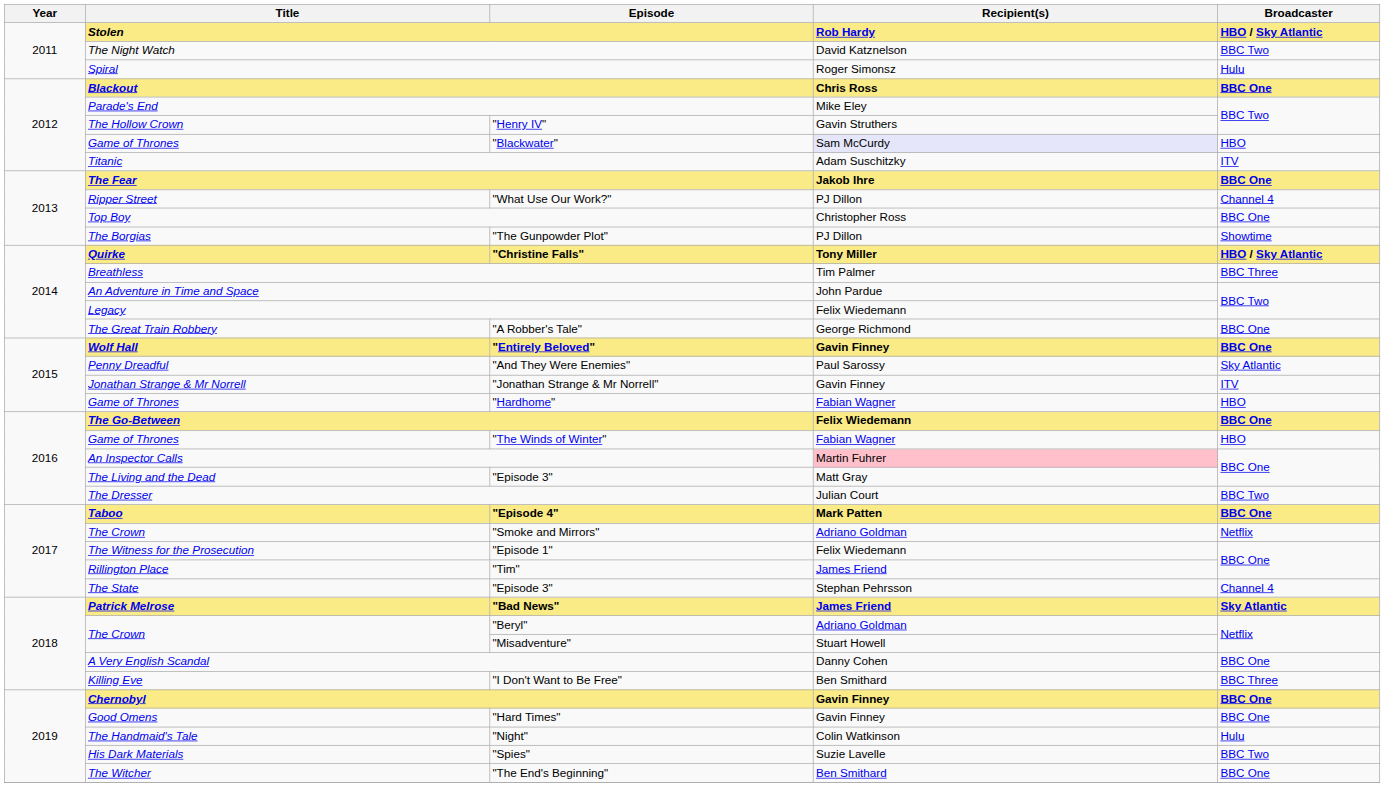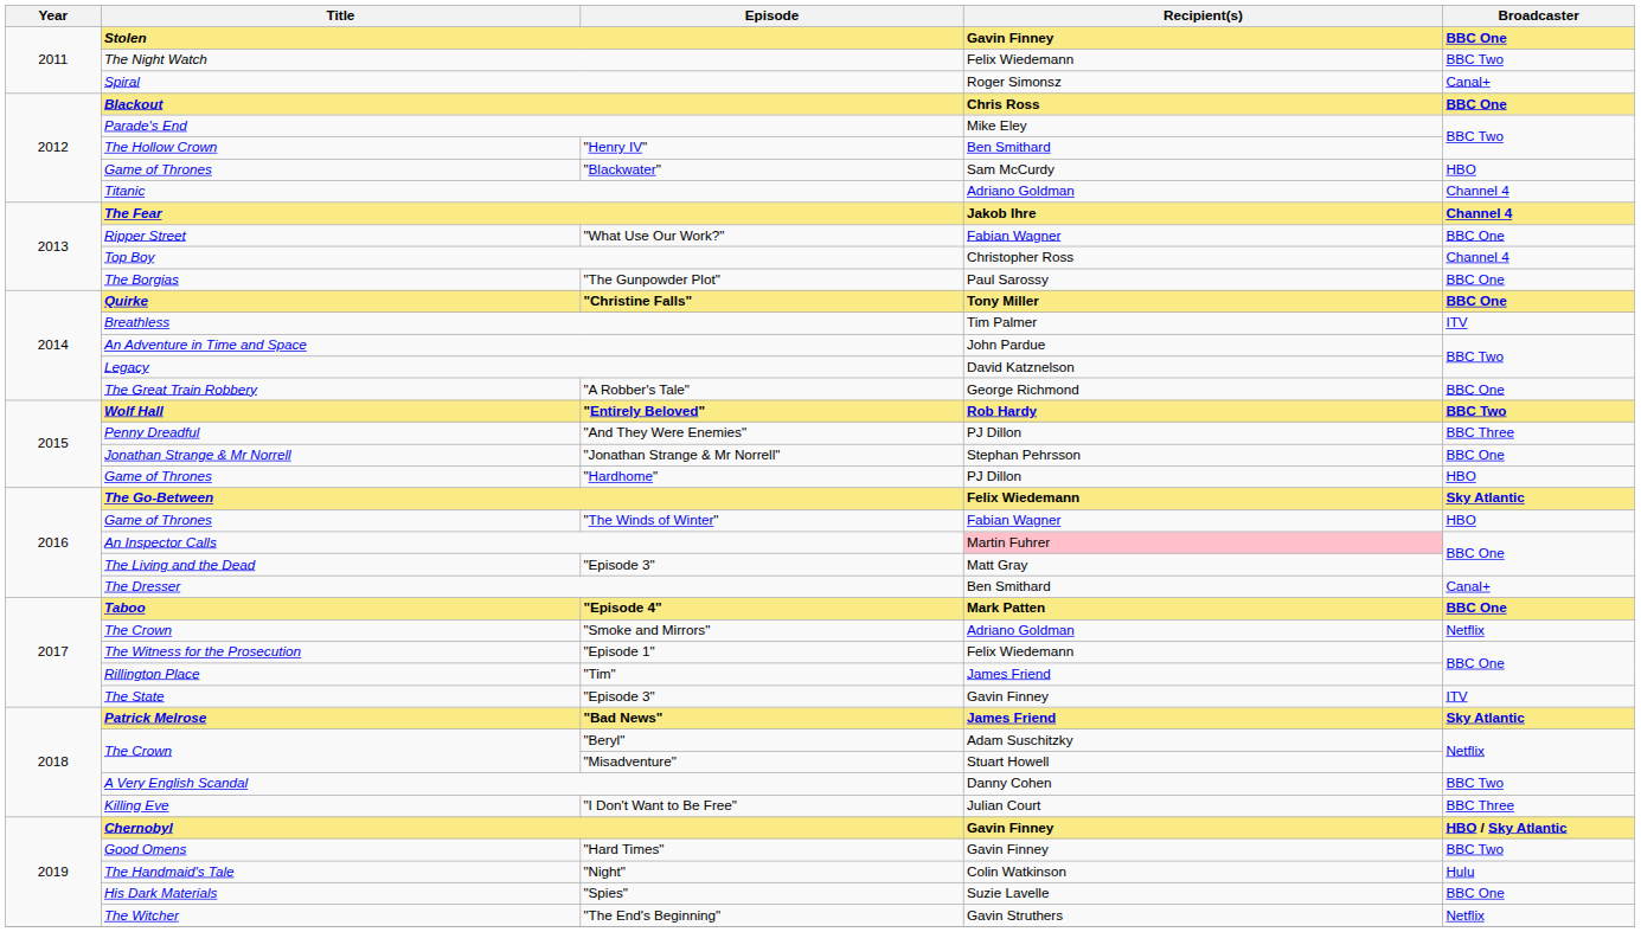 <table class="wikitable" width="95%">
 <tr>
 <th width=5%>Year</th>
 <th width=25%>Title</th>
 <th width=20%>Episode</th>
 <th width=25%><strong>Recipient(s)</strong></th>
 <th width=10%><strong>Broadcaster</strong></th>
 </tr>
 <tr>
 <td rowspan="3" style="text-align:center;">2011<br></td>
 <td colspan="2" style="background:#FAEB86;"><strong><em>Stolen</em></strong></td>
-<td style="background:#FAEB86;"><strong><a href='#'>Rob Hardy</a></strong></td>
-<td style="background:#FAEB86;"><strong><a href='#'>HBO</a> / <a href='#'>Sky Atlantic</a></strong></td>
+<td style="background:#FAEB86;"><strong>Gavin Finney</strong></td>
+<td style="background:#FAEB86;"><strong><a href='#'>BBC One</a></strong></td>
 </tr>
 <tr>
 <td colspan="2"><em>The Night Watch</em></td>
-<td>David Katznelson</td>
+<td>Felix Wiedemann</td>
 <td><a href='#'>BBC Two</a></td>
 </tr>
 <tr>
 <td colspan="2"><em><a href='#'>Spiral</a></em></td>
 <td>Roger Simonsz</td>
-<td><a href='#'>Hulu</a></td>
+<td><a href='#'>Canal+</a></td>
 </tr>
 <tr>
 <td rowspan="5" style="text-align:center;">2012</td>
 <td colspan="2" style="background:#FAEB86;"><strong><em><a href='#'>Blackout</a></em></strong></td>
 <td style="background:#FAEB86;"><strong>Chris Ross</strong></td>
 <td style="background:#FAEB86;"><strong><a href='#'>BBC One</a></strong></td>
 </tr>
 <tr>
 <td colspan="2"><em><a href='#'>Parade's End</a></em></td>
 <td>Mike Eley</td>
 <td rowspan="2"><a href='#'>BBC Two</a></td>
 </tr>
 <tr>
 <td><em><a href='#'>The Hollow Crown</a></em></td>
 <td>"<a href='#'>Henry IV</a>"</td>
-<td>Gavin Struthers</td>
+<td><a href='#'>Ben Smithard</a></td>
 </tr>
 <tr>
 <td><em><a href='#'>Game of Thrones</a></em></td>
 <td>"<a href='#'>Blackwater</a>"</td>
-<td style="background: lavender;">Sam McCurdy</td>
+<td>Sam McCurdy</td>
 <td><a href='#'>HBO</a></td>
 </tr>
 <tr>
 <td colspan="2"><em><a href='#'>Titanic</a></em></td>
-<td>Adam Suschitzky</td>
-<td><a href='#'>ITV</a></td>
+<td><a href='#'>Adriano Goldman</a></td>
+<td><a href='#'>Channel 4</a></td>
 </tr>
 <tr>
 <td rowspan="4" style="text-align:center;">2013<br></td>
 <td colspan="2" style="background:#FAEB86;"><strong><em><a href='#'>The Fear</a></em></strong></td>
 <td style="background:#FAEB86;"><strong>Jakob Ihre</strong></td>
-<td style="background:#FAEB86;"><strong><a href='#'>BBC One</a></strong></td>
+<td style="background:#FAEB86;"><strong><a href='#'>Channel 4</a></strong></td>
 </tr>
 <tr>
 <td><em><a href='#'>Ripper Street</a></em></td>
 <td>"What Use Our Work?"</td>
-<td>PJ Dillon</td>
-<td><a href='#'>Channel 4</a></td>
+<td><a href='#'>Fabian Wagner</a></td>
+<td><a href='#'>BBC One</a></td>
 </tr>
 <tr>
 <td colspan="2"><em><a href='#'>Top Boy</a></em></td>
 <td>Christopher Ross</td>
-<td><a href='#'>BBC One</a></td>
+<td><a href='#'>Channel 4</a></td>
 </tr>
 <tr>
 <td><em><a href='#'>The Borgias</a></em></td>
 <td>"The Gunpowder Plot"</td>
-<td>PJ Dillon</td>
-<td><a href='#'>Showtime</a></td>
+<td>Paul Sarossy</td>
+<td><a href='#'>BBC One</a></td>
 </tr>
 <tr>
 <td rowspan="5" style="text-align:center;">2014<br></td>
 <td style="background:#FAEB86;"><strong><em><a href='#'>Quirke</a></em></strong></td>
 <td style="background:#FAEB86;"><strong>"Christine Falls"</strong></td>
 <td style="background:#FAEB86;"><strong>Tony Miller</strong></td>
-<td style="background:#FAEB86;"><strong><a href='#'>HBO</a> / <a href='#'>Sky Atlantic</a></strong></td>
+<td style="background:#FAEB86;"><strong><a href='#'>BBC One</a></strong></td>
 </tr>
 <tr>
 <td colspan="2"><em><a href='#'>Breathless</a></em></td>
 <td>Tim Palmer</td>
-<td><a href='#'>BBC Three</a></td>
+<td><a href='#'>ITV</a></td>
 </tr>
 <tr>
 <td colspan="2"><em><a href='#'>An Adventure in Time and Space</a></em></td>
 <td>John Pardue</td>
 <td rowspan="2"><a href='#'>BBC Two</a></td>
 </tr>
 <tr>
 <td colspan="2"><em><a href='#'>Legacy</a></em></td>
-<td>Felix Wiedemann</td>
+<td>David Katznelson</td>
 </tr>
 <tr>
 <td><em><a href='#'>The Great Train Robbery</a></em></td>
 <td>"A Robber's Tale"</td>
 <td>George Richmond</td>
 <td><a href='#'>BBC One</a></td>
 </tr>
 <tr>
 <td rowspan="4" style="text-align:center;">2015</td>
 <td style="background:#FAEB86;"><strong><em><a href='#'>Wolf Hall</a></em></strong></td>
 <td style="background:#FAEB86;"><strong>"<a href='#'>Entirely Beloved</a>"</strong></td>
-<td style="background:#FAEB86;"><strong>Gavin Finney</strong></td>
-<td style="background:#FAEB86;"><strong><a href='#'>BBC One</a></strong></td>
+<td style="background:#FAEB86;"><strong><a href='#'>Rob Hardy</a></strong></td>
+<td style="background:#FAEB86;"><strong><a href='#'>BBC Two</a></strong></td>
 </tr>
 <tr>
 <td><em><a href='#'>Penny Dreadful</a></em></td>
 <td>"And They Were Enemies"</td>
-<td>Paul Sarossy</td>
-<td><a href='#'>Sky Atlantic</a></td>
+<td>PJ Dillon</td>
+<td><a href='#'>BBC Three</a></td>
 </tr>
 <tr>
 <td><em><a href='#'>Jonathan Strange & Mr Norrell</a></em></td>
 <td>"Jonathan Strange & Mr Norrell"</td>
-<td>Gavin Finney</td>
-<td><a href='#'>ITV</a></td>
+<td>Stephan Pehrsson</td>
+<td><a href='#'>BBC One</a></td>
 </tr>
 <tr>
 <td><em><a href='#'>Game of Thrones</a></em></td>
 <td>"<a href='#'>Hardhome</a>"</td>
-<td><a href='#'>Fabian Wagner</a></td>
+<td>PJ Dillon</td>
 <td><a href='#'>HBO</a></td>
 </tr>
 <tr>
 <td rowspan="5" style="text-align:center;">2016<br></td>
 <td colspan="2" style="background:#FAEB86;"><strong><em><a href='#'>The Go-Between</a></em></strong></td>
 <td style="background:#FAEB86;"><strong>Felix Wiedemann</strong></td>
-<td style="background:#FAEB86;"><strong><a href='#'>BBC One</a></strong></td>
+<td style="background:#FAEB86;"><strong><a href='#'>Sky Atlantic</a></strong></td>
 </tr>
 <tr>
 <td><em><a href='#'>Game of Thrones</a></em></td>
 <td>"<a href='#'>The Winds of Winter</a>"</td>
 <td><a href='#'>Fabian Wagner</a></td>
 <td><a href='#'>HBO</a></td>
 </tr>
 <tr>
 <td colspan="2"><em><a href='#'>An Inspector Calls</a></em></td>
 <td style="background: pink;">Martin Fuhrer</td>
 <td rowspan="2"><a href='#'>BBC One</a></td>
 </tr>
 <tr>
 <td><em><a href='#'>The Living and the Dead</a></em></td>
 <td>"Episode 3"</td>
 <td>Matt Gray</td>
 </tr>
 <tr>
 <td colspan="2"><em><a href='#'>The Dresser</a></em></td>
-<td>Julian Court</td>
-<td><a href='#'>BBC Two</a></td>
+<td>Ben Smithard</td>
+<td><a href='#'>Canal+</a></td>
 </tr>
 <tr>
 <td rowspan="5" style="text-align:center">2017<br></td>
 <td style="background:#FAEB86;"><strong><em><a href='#'>Taboo</a></em></strong></td>
 <td style="background:#FAEB86;"><strong>"Episode 4"</strong></td>
 <td style="background:#FAEB86;"><strong>Mark Patten</strong></td>
 <td style="background:#FAEB86;"><strong><a href='#'>BBC One</a></strong></td>
 </tr>
 <tr>
 <td><em><a href='#'>The Crown</a></em></td>
 <td>"Smoke and Mirrors"</td>
 <td><a href='#'>Adriano Goldman</a></td>
 <td><a href='#'>Netflix</a></td>
 </tr>
 <tr>
 <td><em><a href='#'>The Witness for the Prosecution</a></em></td>
 <td>"Episode 1"</td>
 <td>Felix Wiedemann</td>
 <td rowspan="2"><a href='#'>BBC One</a></td>
 </tr>
 <tr>
 <td><em><a href='#'>Rillington Place</a></em></td>
 <td>"Tim"</td>
 <td><a href='#'>James Friend</a></td>
 </tr>
 <tr>
 <td><em><a href='#'>The State</a></em></td>
 <td>"Episode 3"</td>
-<td>Stephan Pehrsson</td>
-<td><a href='#'>Channel 4</a></td>
+<td>Gavin Finney</td>
+<td><a href='#'>ITV</a></td>
 </tr>
 <tr>
 <td rowspan="5" style="text-align:center;">2018</td>
 <td style="background:#FAEB86;"><strong><em><a href='#'>Patrick Melrose</a></em></strong></td>
 <td style="background:#FAEB86;"><strong>"Bad News"</strong></td>
 <td style="background:#FAEB86;"><strong><a href='#'>James Friend</a></strong></td>
 <td style="background:#FAEB86;"><strong><a href='#'>Sky Atlantic</a></strong></td>
 </tr>
 <tr>
 <td rowspan="2"><em><a href='#'>The Crown</a></em></td>
 <td>"Beryl"</td>
-<td><a href='#'>Adriano Goldman</a></td>
+<td>Adam Suschitzky</td>
 <td rowspan="2"><a href='#'>Netflix</a></td>
 </tr>
 <tr>
 <td>"Misadventure"</td>
 <td>Stuart Howell</td>
 </tr>
 <tr>
 <td colspan="2"><em><a href='#'>A Very English Scandal</a></em></td>
 <td>Danny Cohen</td>
-<td><a href='#'>BBC One</a></td>
+<td><a href='#'>BBC Two</a></td>
 </tr>
 <tr>
 <td><em><a href='#'>Killing Eve</a></em></td>
 <td>"I Don't Want to Be Free"</td>
-<td>Ben Smithard</td>
+<td>Julian Court</td>
 <td><a href='#'>BBC Three</a></td>
 </tr>
 <tr>
 <td rowspan="5" style="text-align:center;">2019<br></td>
 <td colspan="2" style="background:#FAEB86;"><strong><em><a href='#'>Chernobyl</a></em></strong></td>
 <td style="background:#FAEB86;"><strong>Gavin Finney</strong></td>
-<td style="background:#FAEB86;"><strong><a href='#'>BBC One</a></strong></td>
+<td style="background:#FAEB86;"><strong><a href='#'>HBO</a> / <a href='#'>Sky Atlantic</a></strong></td>
 </tr>
 <tr>
 <td><em><a href='#'>Good Omens</a></em></td>
 <td>"Hard Times"</td>
 <td>Gavin Finney</td>
-<td><a href='#'>BBC One</a></td>
+<td><a href='#'>BBC Two</a></td>
 </tr>
 <tr>
 <td><em><a href='#'>The Handmaid's Tale</a></em></td>
 <td>"Night"</td>
 <td>Colin Watkinson</td>
 <td><a href='#'>Hulu</a></td>
 </tr>
 <tr>
 <td><em><a href='#'>His Dark Materials</a></em></td>
 <td>"Spies"</td>
 <td>Suzie Lavelle</td>
-<td><a href='#'>BBC Two</a></td>
+<td><a href='#'>BBC One</a></td>
 </tr>
 <tr>
 <td><em><a href='#'>The Witcher</a></em></td>
 <td>"The End's Beginning"</td>
-<td><a href='#'>Ben Smithard</a></td>
-<td><a href='#'>BBC One</a></td>
+<td>Gavin Struthers</td>
+<td><a href='#'>Netflix</a></td>
 </tr>
 <tr>
 </tr>
 </table>
